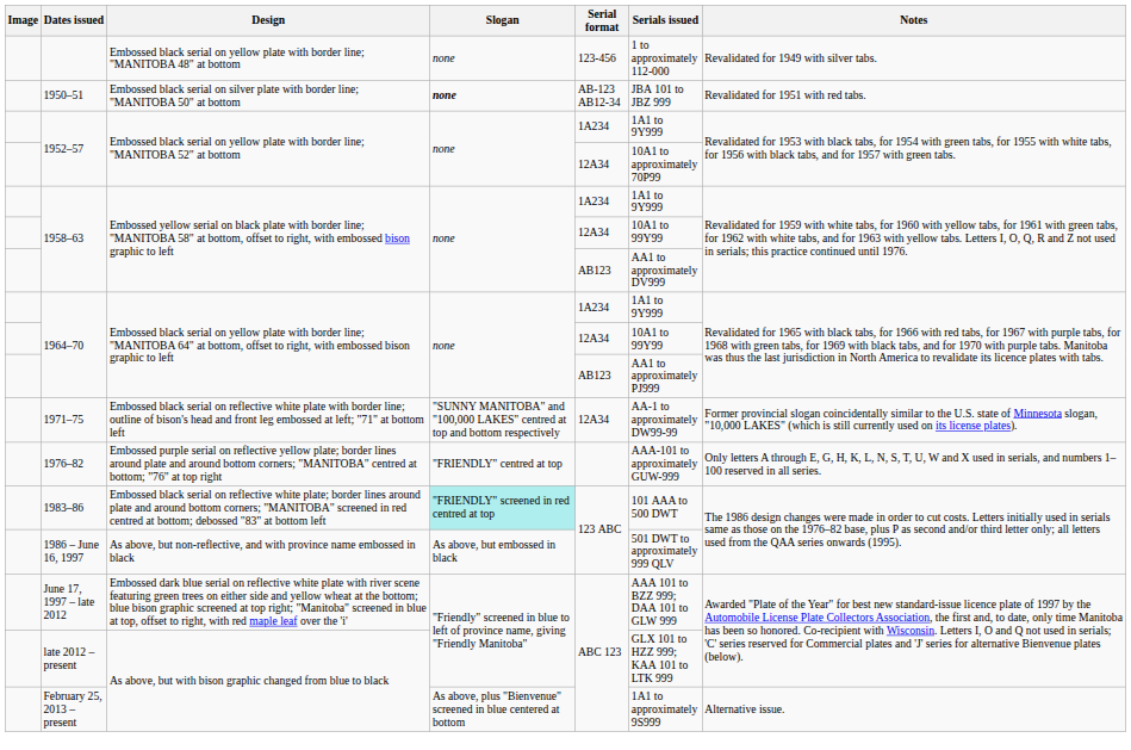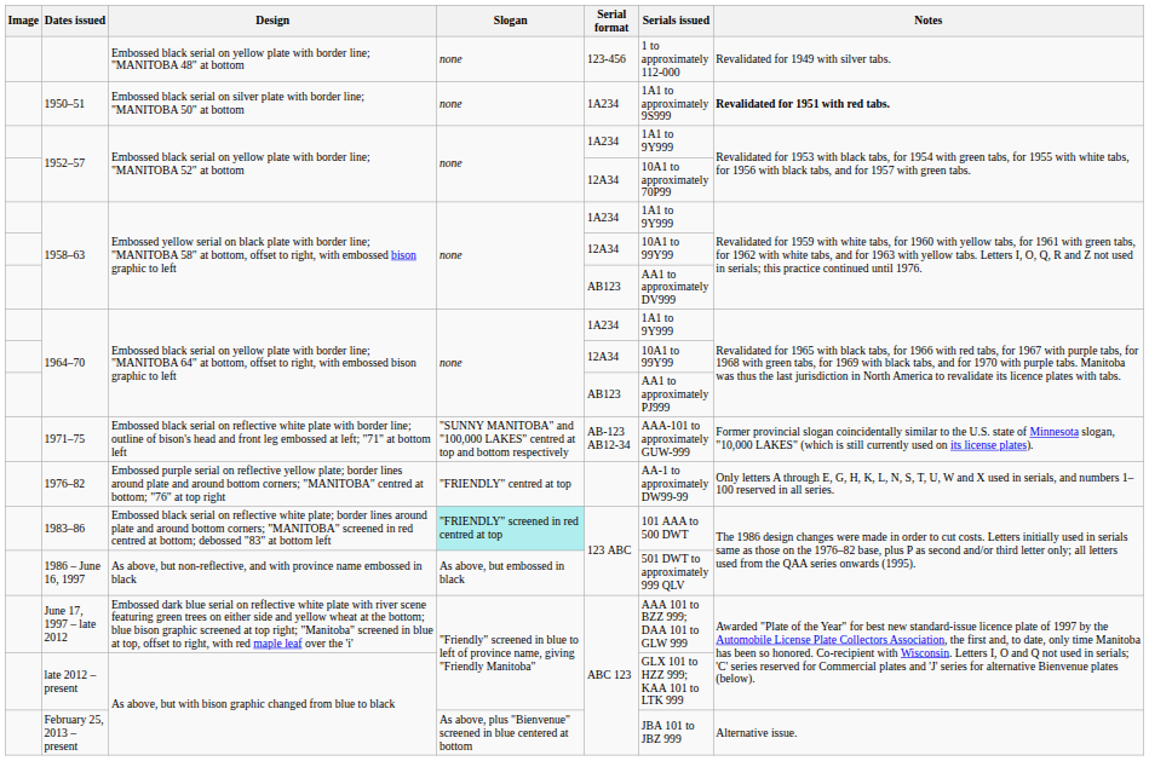 <table class="wikitable">
 <tr>
 <th>Image</th>
 <th>Dates issued</th>
 <th>Design</th>
 <th>Slogan</th>
 <th>Serial format</th>
 <th style="width:95px;">Serials issued</th>
 <th>Notes</th>
 </tr>
 <tr>
 <td><br></td>
 <td></td>
 <td>Embossed black serial on yellow plate with border line; "MANITOBA 48" at bottom</td>
 <td><em>none</em></td>
 <td>123-456</td>
 <td>1 to approximately 112-000</td>
 <td>Revalidated for 1949 with silver tabs.</td>
 </tr>
 <tr>
 <td><br></td>
 <td>1950–51</td>
 <td>Embossed black serial on silver plate with border line; "MANITOBA 50" at bottom</td>
-<td><strong><em>none</em></strong></td>
-<td>AB-123<br>AB12-34</td>
-<td>JBA 101 to JBZ 999 </td>
-<td>Revalidated for 1951 with red tabs.</td>
+<td><em>none</em></td>
+<td>1A234</td>
+<td>1A1 to approximately 9S999</td>
+<td><strong>Revalidated for 1951 with red tabs.</strong></td>
 </tr>
 <tr>
 <td></td>
 <td rowspan="2">1952–57</td>
 <td rowspan="2">Embossed black serial on yellow plate with border line; "MANITOBA 52" at bottom</td>
 <td rowspan="2"><em>none</em></td>
 <td>1A234</td>
 <td>1A1 to<br>9Y999</td>
 <td rowspan="2">Revalidated for 1953 with black tabs, for 1954 with green tabs, for 1955 with white tabs, for 1956 with black tabs, and for 1957 with green tabs.</td>
 </tr>
 <tr>
 <td></td>
 <td>12A34</td>
 <td>10A1 to approximately 70P99</td>
 </tr>
 <tr>
 <td></td>
 <td rowspan="3">1958–63</td>
 <td rowspan="3">Embossed yellow serial on black plate with border line; "MANITOBA 58" at bottom, offset to right, with embossed <a href='#'>bison</a> graphic to left</td>
 <td rowspan="3"><em>none</em></td>
 <td>1A234</td>
 <td>1A1 to<br>9Y999</td>
 <td rowspan="3">Revalidated for 1959 with white tabs, for 1960 with yellow tabs, for 1961 with green tabs, for 1962 with white tabs, and for 1963 with yellow tabs. Letters I, O, Q, R and Z not used in serials; this practice continued until 1976.</td>
 </tr>
 <tr>
 <td></td>
 <td>12A34</td>
 <td>10A1 to<br>99Y99</td>
 </tr>
 <tr>
 <td></td>
 <td>AB123</td>
 <td>AA1 to approximately DV999</td>
 </tr>
 <tr>
 <td></td>
 <td rowspan="3">1964–70</td>
 <td rowspan="3">Embossed black serial on yellow plate with border line; "MANITOBA 64" at bottom, offset to right, with embossed bison graphic to left</td>
 <td rowspan="3"><em>none</em></td>
 <td>1A234</td>
 <td>1A1 to<br>9Y999</td>
 <td rowspan="3">Revalidated for 1965 with black tabs, for 1966 with red tabs, for 1967 with purple tabs, for 1968 with green tabs, for 1969 with black tabs, and for 1970 with purple tabs. Manitoba was thus the last jurisdiction in North America to revalidate its licence plates with tabs.</td>
 </tr>
 <tr>
 <td></td>
 <td>12A34</td>
 <td>10A1 to<br>99Y99</td>
 </tr>
 <tr>
 <td></td>
 <td>AB123</td>
 <td>AA1 to approximately PJ999</td>
 </tr>
 <tr>
 <td></td>
 <td>1971–75</td>
 <td>Embossed black serial on reflective white plate with border line; outline of bison's head and front leg embossed at left; "71" at bottom left</td>
 <td>"SUNNY MANITOBA" and "100,000 LAKES" centred at top and bottom respectively</td>
-<td>12A34</td>
-<td>AA-1 to approximately DW99-99</td>
+<td>AB-123<br>AB12-34</td>
+<td>AAA-101 to approximately GUW-999</td>
 <td>Former provincial slogan coincidentally similar to the U.S. state of <a href='#'>Minnesota</a> slogan, "10,000 LAKES" (which is still currently used on <a href='#'>its license plates</a>).</td>
 </tr>
 <tr>
 <td></td>
 <td>1976–82</td>
 <td>Embossed purple serial on reflective yellow plate; border lines around plate and around bottom corners; "MANITOBA" centred at bottom; "76" at top right</td>
 <td>"FRIENDLY" centred at top</td>
 <td></td>
-<td>AAA-101 to approximately GUW-999</td>
+<td>AA-1 to approximately DW99-99</td>
 <td>Only letters A through E, G, H, K, L, N, S, T, U, W and X used in serials, and numbers 1–100 reserved in all series.</td>
 </tr>
 <tr>
 <td></td>
 <td>1983–86</td>
 <td>Embossed black serial on reflective white plate; border lines around plate and around bottom corners; "MANITOBA" screened in red centred at bottom; debossed "83" at bottom left</td>
 <td style="background: paleturquoise;">"FRIENDLY" screened in red centred at top</td>
 <td rowspan="2">123 ABC</td>
 <td>101 AAA to 500 DWT</td>
 <td rowspan="2">The 1986 design changes were made in order to cut costs. Letters initially used in serials same as those on the 1976–82 base, plus P as second and/or third letter only; all letters used from the QAA series onwards (1995).</td>
 </tr>
 <tr>
 <td></td>
 <td>1986 – June 16, 1997</td>
 <td>As above, but non-reflective, and with province name embossed in black</td>
 <td>As above, but embossed in black</td>
 <td>501 DWT to approximately 999 QLV</td>
 </tr>
 <tr>
 <td></td>
 <td>June 17, 1997 – late<br>2012</td>
 <td>Embossed dark blue serial on reflective white plate with river scene featuring green trees on either side and yellow wheat at the bottom; blue bison graphic screened at top right; "Manitoba" screened in blue at top, offset to right, with red <a href='#'>maple leaf</a> over the 'i'</td>
 <td rowspan="2">"Friendly" screened in blue to left of province name, giving "Friendly Manitoba"</td>
 <td rowspan="3">ABC 123</td>
 <td>AAA 101 to BZZ 999; DAA 101 to GLW 999</td>
 <td rowspan="2">Awarded "Plate of the Year" for best new standard-issue licence plate of 1997 by the <a href='#'>Automobile License Plate Collectors Association</a>, the first and, to date, only time Manitoba has been so honored. Co-recipient with <a href='#'>Wisconsin</a>. Letters I, O and Q not used in serials; 'C' series reserved for Commercial plates and 'J' series for alternative Bienvenue plates (below).</td>
 </tr>
 <tr>
 <td></td>
 <td>late 2012 – present</td>
 <td rowspan="2">As above, but with bison graphic changed from blue to black</td>
 <td>GLX 101 to HZZ 999; KAA 101 to LTK 999 </td>
 </tr>
 <tr>
 <td></td>
 <td>February 25, 2013 – present</td>
 <td>As above, plus "Bienvenue" screened in blue centered at bottom</td>
-<td>1A1 to approximately 9S999</td>
+<td>JBA 101 to JBZ 999 </td>
 <td>Alternative issue.</td>
 </tr>
 </table>
